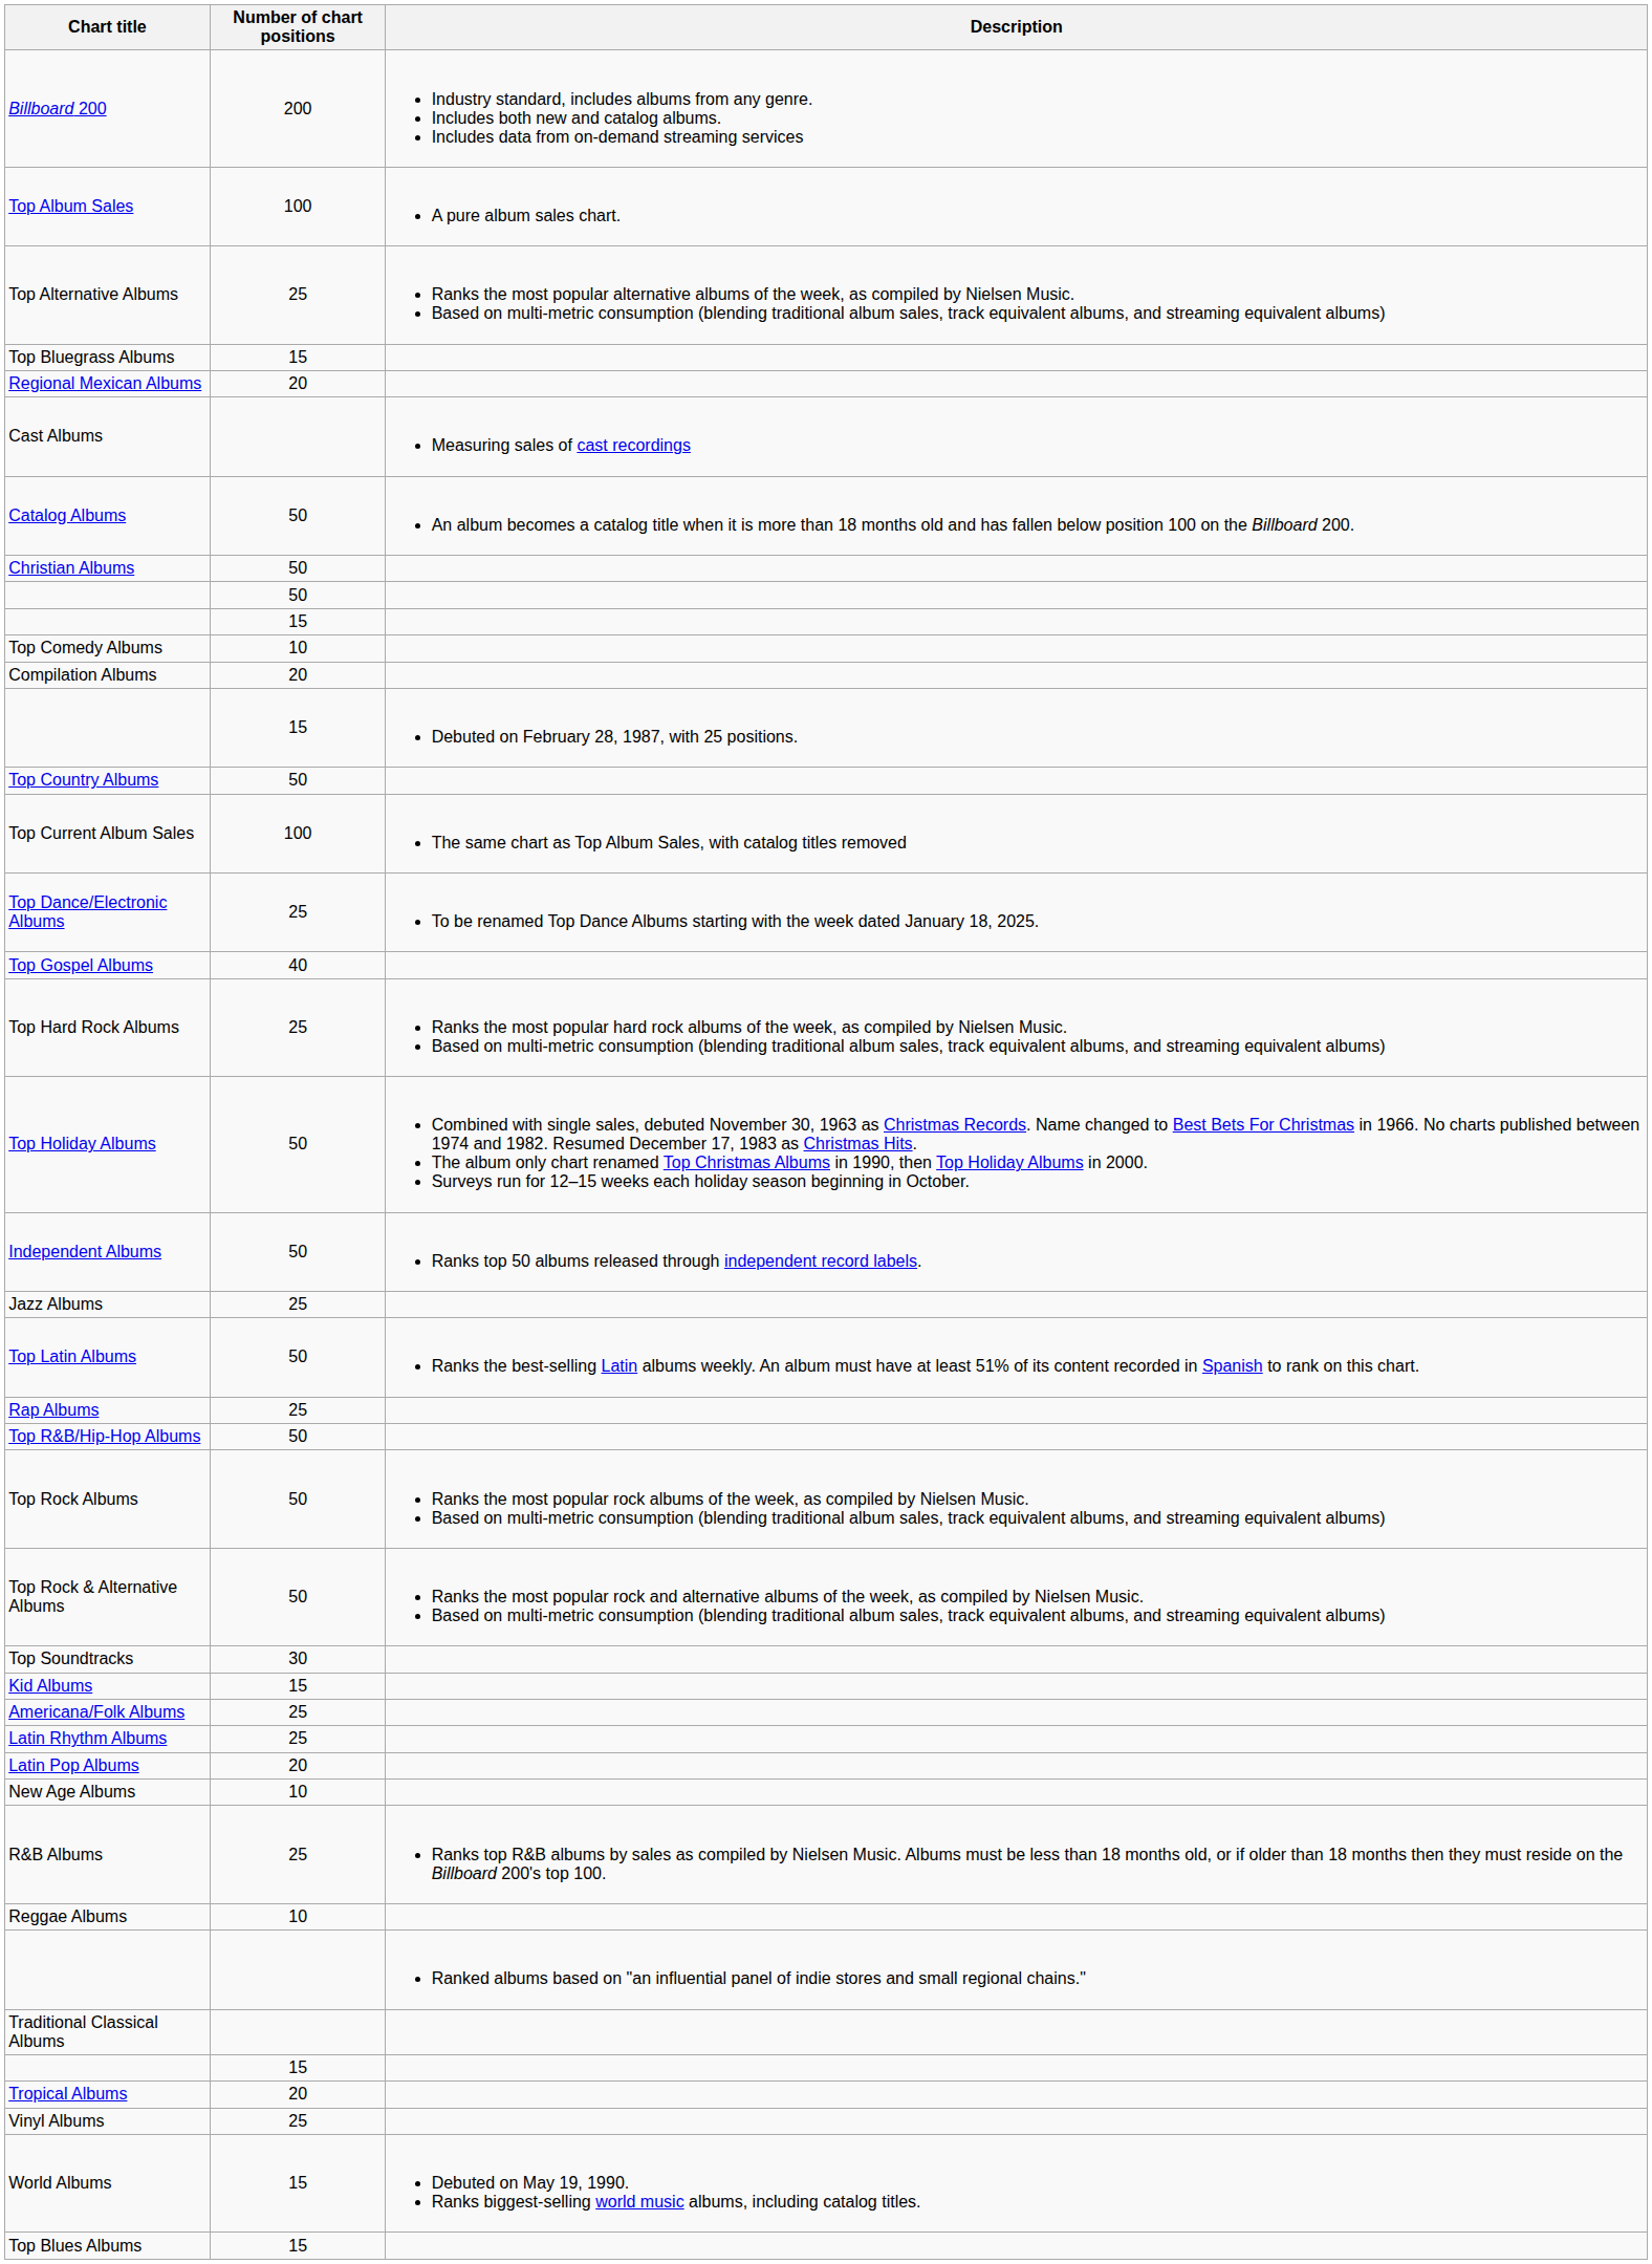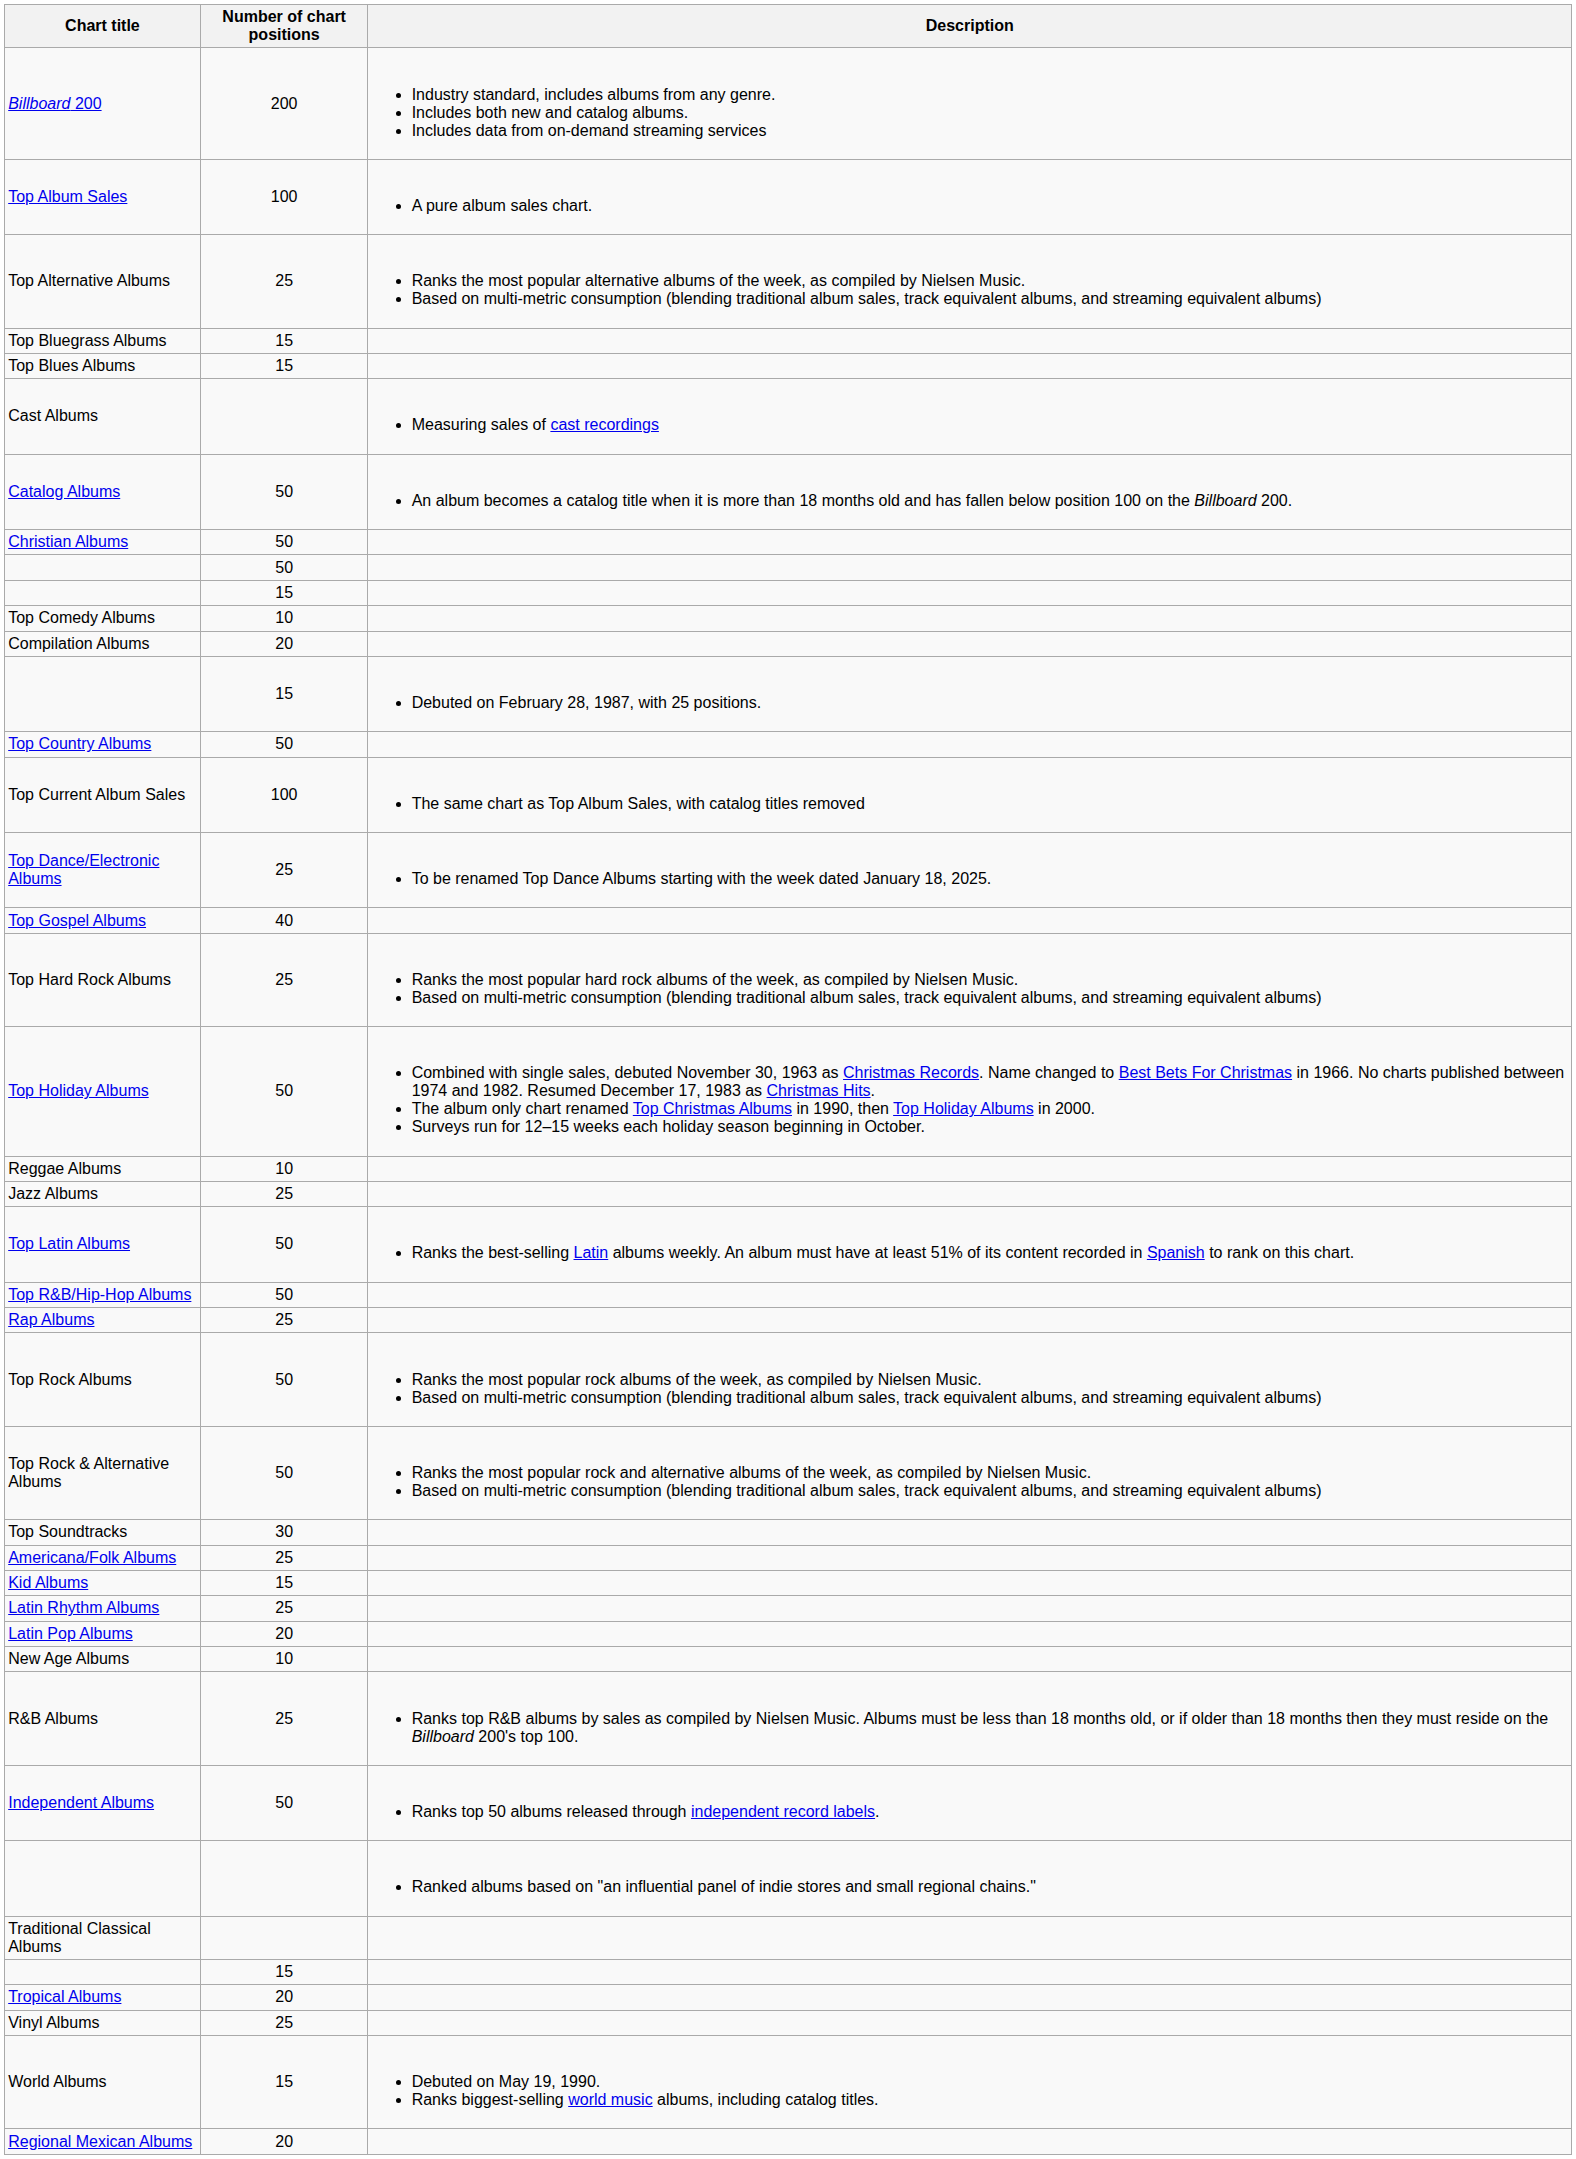 <table class="wikitable sortable">
 <tr>
 <th>Chart title</th>
 <th>Number of chart positions</th>
 <th class="unsortable">Description</th>
 </tr>
 <tr>
 <td><a href='#'><em>Billboard</em> 200</a></td>
 <td align=center>200</td>
 <td><br><ul><li>Industry standard, includes albums from any genre.</li><li>Includes both new and catalog albums.</li><li>Includes data from on-demand streaming services</li></ul></td>
 </tr>
 <tr>
 <td><a href='#'>Top Album Sales</a></td>
 <td align=center>100</td>
 <td><br><ul><li>A pure album sales chart.</li></ul></td>
 </tr>
 <tr>
 <td>Top Alternative Albums </td>
 <td align=center>25</td>
 <td><br><ul><li>Ranks the most popular alternative albums of the week, as compiled by Nielsen Music.</li><li>Based on multi-metric consumption (blending traditional album sales, track equivalent albums, and streaming equivalent albums)</li></ul></td>
 </tr>
 <tr>
 <td>Top Bluegrass Albums </td>
 <td align=center>15</td>
 <td></td>
 </tr>
 <tr>
-<td><a href='#'>Regional Mexican Albums</a> </td>
-<td align=center>20</td>
+<td>Top Blues Albums </td>
+<td align=center>15</td>
 <td></td>
 </tr>
 <tr>
 <td>Cast Albums</td>
 <td align=center></td>
 <td><br><ul><li>Measuring sales of <a href='#'>cast recordings</a></li></ul></td>
 </tr>
 <tr>
 <td><a href='#'>Catalog Albums</a></td>
 <td align=center>50</td>
 <td><br><ul><li>An album becomes a catalog title when it is more than 18 months old and has fallen below position 100 on the <em>Billboard</em> 200.</li></ul></td>
 </tr>
 <tr>
 <td><a href='#'>Christian Albums</a></td>
 <td align=center>50</td>
 <td></td>
 </tr>
 <tr>
 <td></td>
 <td align=center>50</td>
 <td></td>
 </tr>
 <tr>
 <td></td>
 <td align=center>15</td>
 <td></td>
 </tr>
 <tr>
 <td>Top Comedy Albums </td>
 <td align=center>10</td>
 <td></td>
 </tr>
 <tr>
 <td>Compilation Albums</td>
 <td align=center>20</td>
 <td></td>
 </tr>
 <tr>
 <td></td>
 <td align=center>15</td>
 <td><br><ul><li>Debuted on February 28, 1987, with 25 positions.</li></ul></td>
 </tr>
 <tr>
 <td><a href='#'>Top Country Albums</a></td>
 <td align=center>50</td>
 <td></td>
 </tr>
 <tr>
 <td>Top Current Album Sales</td>
 <td align=center>100</td>
 <td><br><ul><li>The same chart as Top Album Sales, with catalog titles removed</li></ul></td>
 </tr>
 <tr>
 <td><a href='#'>Top Dance/Electronic Albums</a></td>
 <td align=center>25</td>
 <td><br><ul><li>To be renamed Top Dance Albums starting with the week dated January 18, 2025.</li></ul></td>
 </tr>
 <tr>
 <td><a href='#'>Top Gospel Albums</a> </td>
 <td align=center>40</td>
 <td></td>
 </tr>
 <tr>
 <td>Top Hard Rock Albums </td>
 <td align=center>25</td>
 <td><br><ul><li>Ranks the most popular hard rock albums of the week, as compiled by Nielsen Music.</li><li>Based on multi-metric consumption (blending traditional album sales, track equivalent albums, and streaming equivalent albums)</li></ul></td>
 </tr>
 <tr>
 <td><a href='#'>Top Holiday Albums</a></td>
 <td align=center>50</td>
 <td><br><ul><li>Combined with single sales, debuted November 30, 1963 as <a href='#'>Christmas Records</a>. Name changed to <a href='#'>Best Bets For Christmas</a> in 1966.  No charts published between 1974 and 1982. Resumed December 17, 1983 as <a href='#'>Christmas Hits</a>.</li><li>The album only chart renamed <a href='#'>Top Christmas Albums</a> in 1990, then <a href='#'>Top Holiday Albums</a> in 2000.</li><li>Surveys run for 12–15 weeks each holiday season beginning in October.</li></ul></td>
 </tr>
 <tr>
-<td><a href='#'>Independent Albums</a></td>
-<td align=center>50</td>
-<td><br><ul><li>Ranks top 50 albums released through <a href='#'>independent record labels</a>.</li></ul></td>
+<td>Reggae Albums </td>
+<td align=center>10</td>
+<td></td>
 </tr>
 <tr>
 <td>Jazz Albums </td>
 <td align=center>25</td>
 <td></td>
 </tr>
 <tr>
 <td><a href='#'>Top Latin Albums</a></td>
 <td align=center>50</td>
 <td><br><ul><li>Ranks the best-selling <a href='#'>Latin</a> albums weekly. An album must have at least 51% of its content recorded in <a href='#'>Spanish</a> to rank on this chart.</li></ul></td>
 </tr>
 <tr>
 </tr>
 <tr>
-<td><a href='#'>Rap Albums</a></td>
-<td align=center>25</td>
+<td><a href='#'>Top R&B/Hip-Hop Albums</a></td>
+<td align=center>50</td>
 <td></td>
 </tr>
 <tr>
-<td><a href='#'>Top R&B/Hip-Hop Albums</a></td>
-<td align=center>50</td>
+<td><a href='#'>Rap Albums</a></td>
+<td align=center>25</td>
 <td></td>
 </tr>
 <tr>
 <td>Top Rock Albums </td>
 <td align=center>50</td>
 <td><br><ul><li>Ranks the most popular rock albums of the week, as compiled by Nielsen Music.</li><li>Based on multi-metric consumption (blending traditional album sales, track equivalent albums, and streaming equivalent albums)</li></ul></td>
 </tr>
 <tr>
 <td>Top Rock & Alternative Albums </td>
 <td align=center>50</td>
 <td><br><ul><li>Ranks the most popular rock and alternative albums of the week, as compiled by Nielsen Music.</li><li>Based on multi-metric consumption (blending traditional album sales, track equivalent albums, and streaming equivalent albums)</li></ul></td>
 </tr>
 <tr>
 <td>Top Soundtracks </td>
 <td align=center>30</td>
 <td></td>
 </tr>
 <tr>
-<td><a href='#'>Kid Albums</a></td>
-<td align=center>15</td>
+<td><a href='#'>Americana/Folk Albums</a></td>
+<td align=center>25</td>
 <td></td>
 </tr>
 <tr>
-<td><a href='#'>Americana/Folk Albums</a></td>
-<td align=center>25</td>
+<td><a href='#'>Kid Albums</a></td>
+<td align=center>15</td>
 <td></td>
 </tr>
 <tr>
 <td><a href='#'>Latin Rhythm Albums</a></td>
 <td align=center>25</td>
 <td></td>
 </tr>
 <tr>
 <td><a href='#'>Latin Pop Albums</a></td>
 <td align=center>20</td>
 <td></td>
 </tr>
 <tr>
 <td>New Age Albums</td>
 <td align=center>10</td>
 <td></td>
 </tr>
 <tr>
 <td>R&B Albums</td>
 <td align=center>25</td>
 <td><br><ul><li>Ranks top R&B albums by sales as compiled by Nielsen Music. Albums must be less than 18 months old, or if older than 18 months then they must reside on the <em>Billboard</em> 200's top 100.</li></ul></td>
 </tr>
 <tr>
-<td>Reggae Albums </td>
-<td align=center>10</td>
-<td></td>
+<td><a href='#'>Independent Albums</a></td>
+<td align=center>50</td>
+<td><br><ul><li>Ranks top 50 albums released through <a href='#'>independent record labels</a>.</li></ul></td>
 </tr>
 <tr>
 <td></td>
 <td align=center></td>
 <td><br><ul><li>Ranked albums based on "an influential panel of indie stores and small regional chains."</li></ul></td>
 </tr>
 <tr>
 <td>Traditional Classical Albums</td>
 <td align=center></td>
 <td></td>
 </tr>
 <tr>
 <td></td>
 <td align=center>15</td>
 <td></td>
 </tr>
 <tr>
 <td><a href='#'>Tropical Albums</a></td>
 <td align=center>20</td>
 <td></td>
 </tr>
 <tr>
 <td>Vinyl Albums </td>
 <td align=center>25</td>
 <td></td>
 </tr>
 <tr>
 <td>World Albums</td>
 <td align=center>15</td>
 <td><br><ul><li>Debuted on May 19, 1990.</li><li>Ranks biggest-selling <a href='#'>world music</a> albums, including catalog titles.</li></ul></td>
 </tr>
 <tr>
-<td>Top Blues Albums </td>
-<td align=center>15</td>
+<td><a href='#'>Regional Mexican Albums</a> </td>
+<td align=center>20</td>
 <td></td>
 </tr>
 </table>
